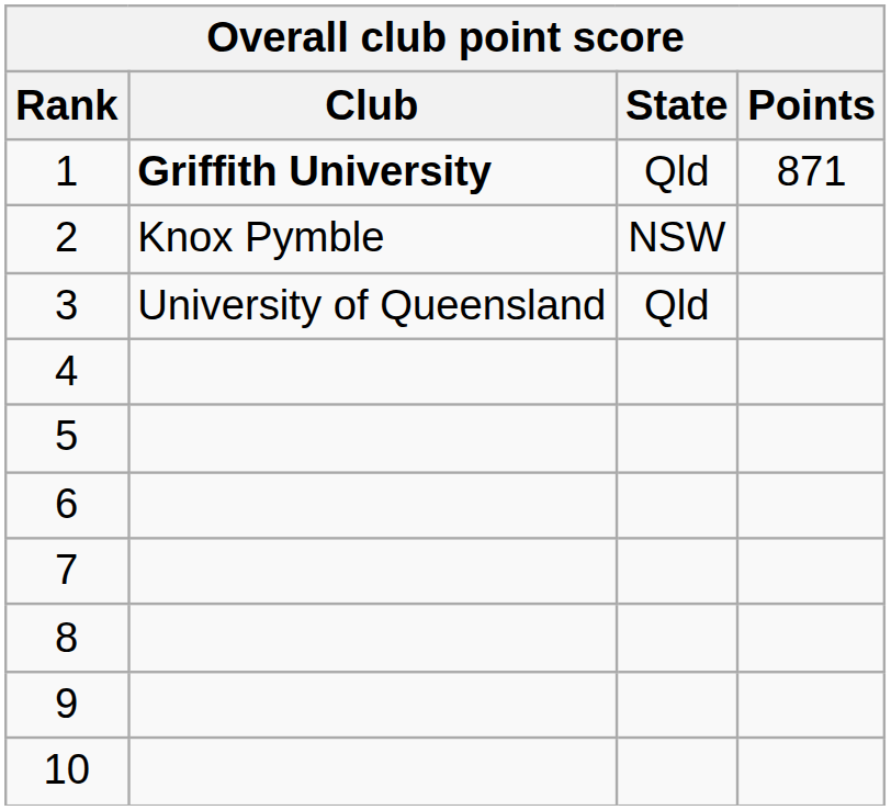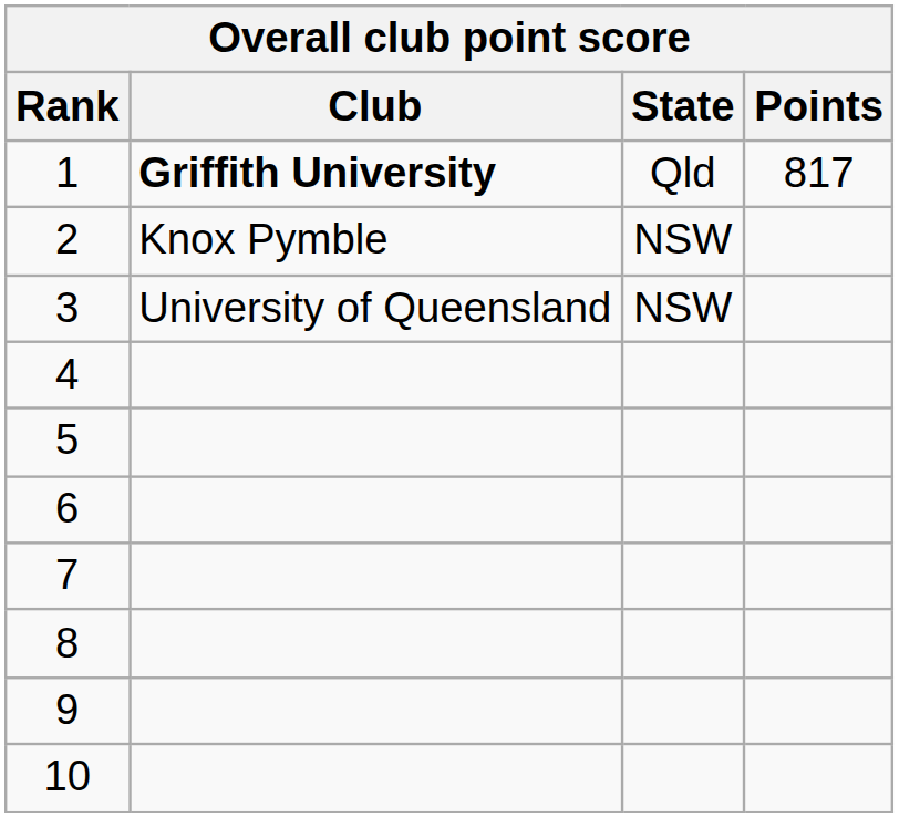 <table class="wikitable" style="text-align:center">
 <tr>
 <th colspan=4>Overall club point score</th>
 </tr>
 <tr>
 <th>Rank</th>
 <th>Club</th>
 <th>State</th>
 <th>Points</th>
 </tr>
 <tr>
 <td>1</td>
 <td align=left><strong>Griffith University</strong></td>
 <td>Qld</td>
-<td>871</td>
+<td>817</td>
 </tr>
 <tr>
 <td>2</td>
 <td align=left>Knox Pymble</td>
 <td>NSW</td>
 <td></td>
 </tr>
 <tr>
 <td>3</td>
 <td align=left>University of Queensland</td>
-<td>Qld</td>
+<td>NSW</td>
 <td></td>
 </tr>
 <tr>
 <td>4</td>
 <td align=left></td>
 <td></td>
 <td></td>
 </tr>
 <tr>
 <td>5</td>
 <td align=left></td>
 <td></td>
 <td></td>
 </tr>
 <tr>
 <td>6</td>
 <td align=left></td>
 <td></td>
 <td></td>
 </tr>
 <tr>
 <td>7</td>
 <td align=left></td>
 <td></td>
 <td></td>
 </tr>
 <tr>
 <td>8</td>
 <td align=left></td>
 <td></td>
 <td></td>
 </tr>
 <tr>
 <td>9</td>
 <td align=left></td>
 <td></td>
 <td></td>
 </tr>
 <tr>
 <td>10</td>
 <td align=left></td>
 <td></td>
 <td></td>
 </tr>
 </table>
